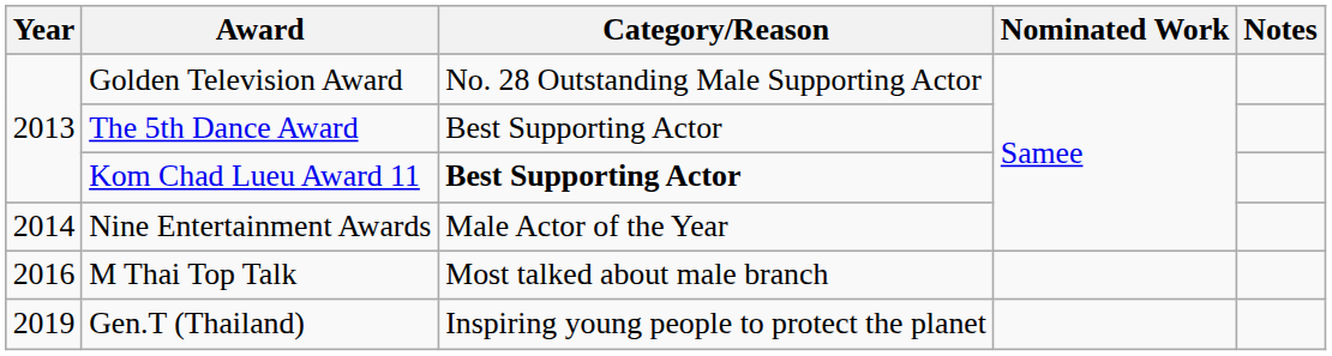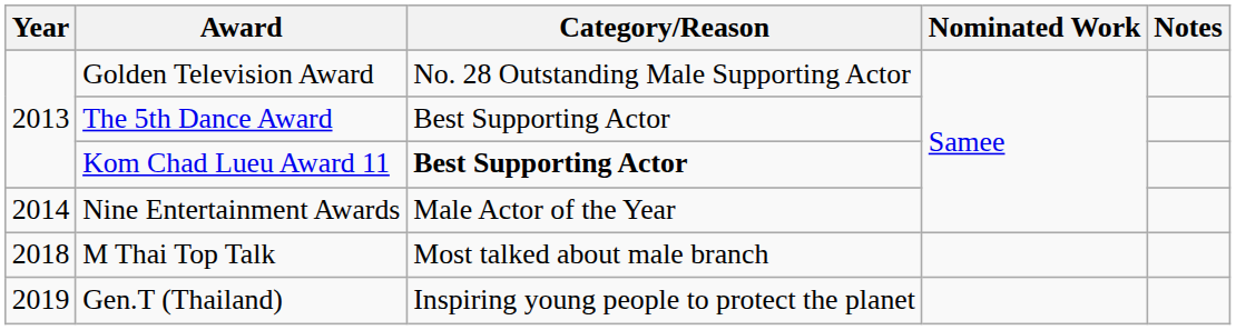 <table class="wikitable sortable">
 <tr>
 <th>Year</th>
 <th>Award</th>
 <th>Category/Reason</th>
 <th>Nominated Work</th>
 <th class="unsortable">Notes</th>
 </tr>
 <tr>
 <td rowspan="3">2013</td>
 <td>Golden Television Award</td>
 <td>No. 28 Outstanding Male Supporting Actor</td>
 <td rowspan="4"><a href='#'>Samee</a></td>
 <td></td>
 </tr>
 <tr>
 <td><a href='#'>The 5th Dance Award</a></td>
 <td>Best Supporting Actor</td>
 <td></td>
 </tr>
 <tr>
 <td><a href='#'>Kom Chad Lueu Award 11</a></td>
 <td><strong>Best Supporting Actor</strong></td>
 <td></td>
 </tr>
 <tr>
 <td>2014</td>
 <td>Nine Entertainment Awards</td>
 <td>Male Actor of the Year</td>
 <td></td>
 </tr>
 <tr>
-<td>2016</td>
+<td>2018</td>
 <td>M Thai Top Talk</td>
 <td>Most talked about male branch</td>
 <td></td>
 <td></td>
 </tr>
 <tr>
 <td>2019</td>
 <td>Gen.T (Thailand)</td>
 <td>Inspiring young people to protect the planet</td>
 <td></td>
 <td></td>
 </tr>
 </table>
